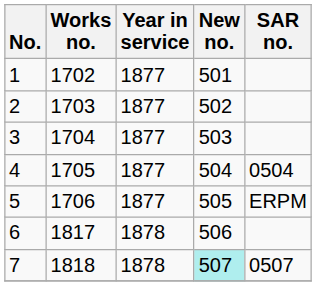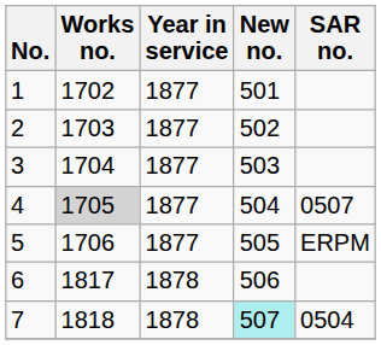 <table class="wikitable collapsible sortable" style="margin:0.5em auto; font-size:100%;">
 <tr>
 <th><br>No.</th>
 <th>Works<br>no.</th>
 <th>Year in<br>service</th>
 <th>New<br>no.</th>
 <th>SAR<br>no.</th>
 </tr>
 <tr>
 <td>1</td>
 <td>1702</td>
 <td>1877</td>
 <td>501</td>
 <td></td>
 </tr>
 <tr>
 <td>2</td>
 <td>1703</td>
 <td>1877</td>
 <td>502</td>
 <td></td>
 </tr>
 <tr>
 <td>3</td>
 <td>1704</td>
 <td>1877</td>
 <td>503</td>
 <td></td>
 </tr>
 <tr>
 <td>4</td>
-<td>1705</td>
+<td style="background: lightgrey;">1705</td>
 <td>1877</td>
 <td>504</td>
-<td>0504</td>
+<td>0507</td>
 </tr>
 <tr>
 <td>5</td>
 <td>1706</td>
 <td>1877</td>
 <td>505</td>
 <td>ERPM</td>
 </tr>
 <tr>
 <td>6</td>
 <td>1817</td>
 <td>1878</td>
 <td>506</td>
 <td></td>
 </tr>
 <tr>
 <td>7</td>
 <td>1818</td>
 <td>1878</td>
 <td style="background: paleturquoise;">507</td>
-<td>0507</td>
+<td>0504</td>
 </tr>
 <tr>
 </tr>
 </table>
